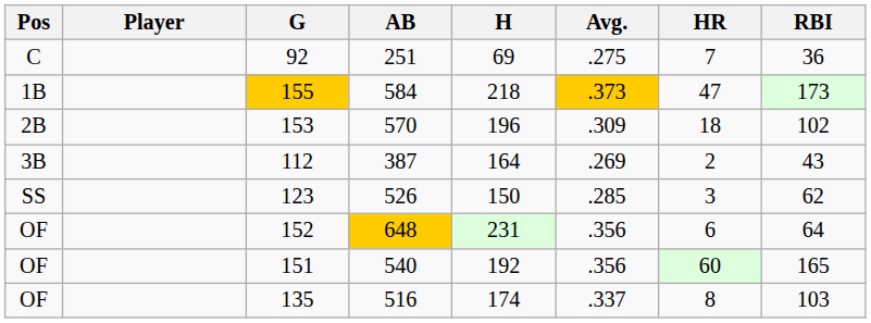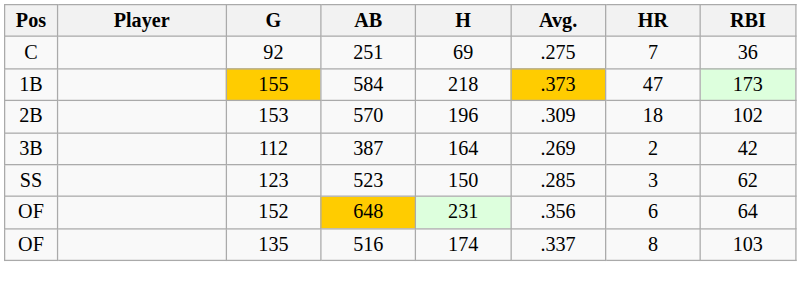 <table class="wikitable sortable">
 <tr>
 <th bgcolor="#DDDDFF" width="5%">Pos</th>
 <th bgcolor="#DDDDFF" width="16%">Player</th>
 <th bgcolor="#DDDDFF" width="9%">G</th>
 <th bgcolor="#DDDDFF" width="9%">AB</th>
 <th bgcolor="#DDDDFF" width="9%">H</th>
 <th bgcolor="#DDDDFF" width="9%">Avg.</th>
 <th bgcolor="#DDDDFF" width="9%">HR</th>
 <th bgcolor="#DDDDFF" width="9%">RBI</th>
 </tr>
 <tr align="center">
 <td>C</td>
 <td></td>
 <td>92</td>
 <td>251</td>
 <td>69</td>
 <td>.275</td>
 <td>7</td>
 <td>36</td>
 </tr>
 <tr align="center">
 <td>1B</td>
 <td></td>
 <td bgcolor="#FFCC00">155</td>
 <td>584</td>
 <td>218</td>
 <td bgcolor="#FFCC00">.373</td>
 <td>47</td>
 <td bgcolor="#DDFFDD">173</td>
 </tr>
 <tr align="center">
 <td>2B</td>
 <td></td>
 <td>153</td>
 <td>570</td>
 <td>196</td>
 <td>.309</td>
 <td>18</td>
 <td>102</td>
 </tr>
 <tr align="center">
 <td>3B</td>
 <td></td>
 <td>112</td>
 <td>387</td>
 <td>164</td>
 <td>.269</td>
 <td>2</td>
-<td>43</td>
+<td>42</td>
 </tr>
 <tr align="center">
 <td>SS</td>
 <td></td>
 <td>123</td>
-<td>526</td>
+<td>523</td>
 <td>150</td>
 <td>.285</td>
 <td>3</td>
 <td>62</td>
 </tr>
 <tr align="center">
 <td>OF</td>
 <td></td>
 <td>152</td>
 <td bgcolor="#FFCC00">648</td>
 <td bgcolor="#DDFFDD">231</td>
 <td>.356</td>
 <td>6</td>
 <td>64</td>
 </tr>
 <tr align="center">
 <td>OF</td>
 <td></td>
-<td>151</td>
-<td>540</td>
-<td>192</td>
-<td>.356</td>
-<td bgcolor="#DDFFDD">60</td>
-<td>165</td>
-</tr>
-<tr align="center">
-<td>OF</td>
-<td></td>
 <td>135</td>
 <td>516</td>
 <td>174</td>
 <td>.337</td>
 <td>8</td>
 <td>103</td>
 </tr>
 </table>
